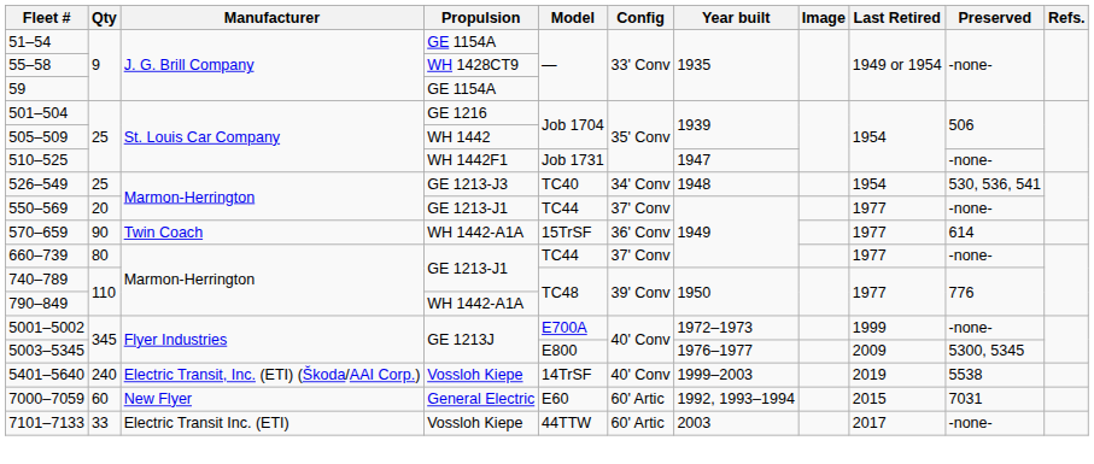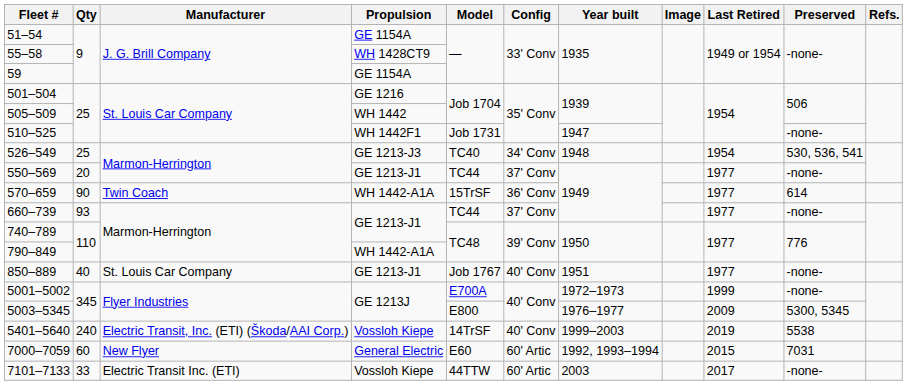 <table class="wikitable sortable" style="font-size:90%;">
 <tr style="background:#E0E0E0;">
 <th data-sort-type="number">Fleet #</th>
 <th>Qty</th>
 <th>Manufacturer</th>
 <th>Propulsion</th>
 <th>Model</th>
 <th>Config</th>
 <th>Year built</th>
 <th class="unsortable">Image</th>
 <th>Last Retired</th>
 <th>Preserved</th>
 <th class="unsortable">Refs.</th>
 </tr>
 <tr>
 <td>51–54</td>
 <td rowspan=3>9</td>
 <td rowspan=3><a href='#'>J. G. Brill Company</a></td>
 <td><a href='#'>GE</a> 1154A</td>
 <td rowspan=3>—</td>
 <td rowspan=3>33' Conv</td>
 <td rowspan=3>1935</td>
 <td rowspan=3></td>
 <td rowspan=3>1949 or 1954</td>
 <td rowspan=3>-none-</td>
 <td rowspan=3></td>
 </tr>
 <tr>
 <td>55–58</td>
 <td><a href='#'>WH</a> 1428CT9</td>
 </tr>
 <tr>
 <td>59</td>
 <td>GE 1154A</td>
 </tr>
 <tr>
 <td>501–504</td>
 <td rowspan=3>25</td>
 <td rowspan=3><a href='#'>St. Louis Car Company</a></td>
 <td>GE 1216</td>
 <td rowspan=2>Job 1704</td>
 <td rowspan=3>35' Conv</td>
 <td rowspan=2>1939</td>
 <td rowspan=3></td>
 <td rowspan=3>1954</td>
 <td rowspan=2>506</td>
 <td rowspan=3></td>
 </tr>
 <tr>
 <td>505–509</td>
 <td>WH 1442</td>
 </tr>
 <tr>
 <td>510–525</td>
 <td>WH 1442F1</td>
 <td>Job 1731</td>
 <td>1947</td>
 <td>-none-</td>
 </tr>
 <tr>
 <td>526–549</td>
 <td>25</td>
 <td rowspan=2><a href='#'>Marmon-Herrington</a></td>
 <td>GE 1213-J3</td>
 <td>TC40</td>
 <td>34' Conv</td>
 <td>1948</td>
 <td></td>
 <td>1954</td>
 <td>530, 536, 541</td>
 <td rowspan=2></td>
 </tr>
 <tr>
 <td>550–569</td>
 <td>20</td>
 <td>GE 1213-J1</td>
 <td>TC44</td>
 <td>37' Conv</td>
 <td rowspan=3>1949</td>
 <td></td>
 <td>1977</td>
 <td>-none-</td>
 </tr>
 <tr>
 <td>570–659</td>
 <td>90</td>
 <td><a href='#'>Twin Coach</a></td>
 <td>WH 1442-A1A</td>
 <td>15TrSF</td>
 <td>36' Conv</td>
 <td></td>
 <td>1977</td>
 <td>614</td>
 <td></td>
 </tr>
 <tr>
 <td>660–739</td>
-<td>80</td>
+<td>93</td>
 <td rowspan=3>Marmon-Herrington</td>
 <td rowspan=2>GE 1213-J1</td>
 <td>TC44</td>
 <td>37' Conv</td>
 <td></td>
 <td>1977</td>
 <td>-none-</td>
 <td rowspan=3></td>
 </tr>
 <tr>
 <td>740–789</td>
 <td rowspan=2>110</td>
 <td rowspan=2>TC48</td>
 <td rowspan=2>39' Conv</td>
 <td rowspan=2>1950</td>
 <td rowspan=2></td>
 <td rowspan=2>1977</td>
 <td rowspan=2>776</td>
 </tr>
 <tr>
 <td>790–849</td>
 <td>WH 1442-A1A</td>
+</tr>
+<tr>
+<td>850–889</td>
+<td>40</td>
+<td>St. Louis Car Company</td>
+<td>GE 1213-J1</td>
+<td>Job 1767</td>
+<td>40' Conv</td>
+<td>1951</td>
+<td></td>
+<td>1977</td>
+<td>-none-</td>
+<td></td>
 </tr>
 <tr>
 <td>5001–5002</td>
 <td rowspan=2>345</td>
 <td rowspan=2><a href='#'>Flyer Industries</a></td>
 <td rowspan=2>GE 1213J</td>
 <td><a href='#'>E700A</a></td>
 <td rowspan=2>40' Conv</td>
 <td>1972–1973</td>
 <td></td>
 <td>1999</td>
 <td>-none-</td>
 <td rowspan=2></td>
 </tr>
 <tr>
 <td>5003–5345</td>
 <td>E800</td>
 <td>1976–1977</td>
 <td></td>
 <td>2009</td>
 <td>5300, 5345</td>
 </tr>
 <tr>
 <td>5401–5640</td>
 <td>240</td>
 <td><a href='#'>Electric Transit, Inc.</a> (ETI) (<a href='#'>Škoda</a>/<a href='#'>AAI Corp.</a>)</td>
 <td><a href='#'>Vossloh Kiepe</a></td>
 <td>14TrSF</td>
 <td>40' Conv</td>
 <td>1999–2003</td>
 <td></td>
 <td>2019</td>
 <td>5538</td>
 <td></td>
 </tr>
 <tr>
 <td>7000–7059</td>
 <td>60</td>
 <td><a href='#'>New Flyer</a></td>
 <td><a href='#'>General Electric</a></td>
 <td>E60</td>
 <td>60' Artic</td>
 <td>1992, 1993–1994</td>
 <td></td>
 <td>2015</td>
 <td>7031</td>
 <td></td>
 </tr>
 <tr>
 <td>7101–7133</td>
 <td>33</td>
 <td>Electric Transit Inc. (ETI)</td>
 <td>Vossloh Kiepe</td>
 <td>44TTW</td>
 <td>60' Artic</td>
 <td>2003</td>
 <td></td>
 <td>2017</td>
 <td>-none-</td>
 <td></td>
 </tr>
 </table>
